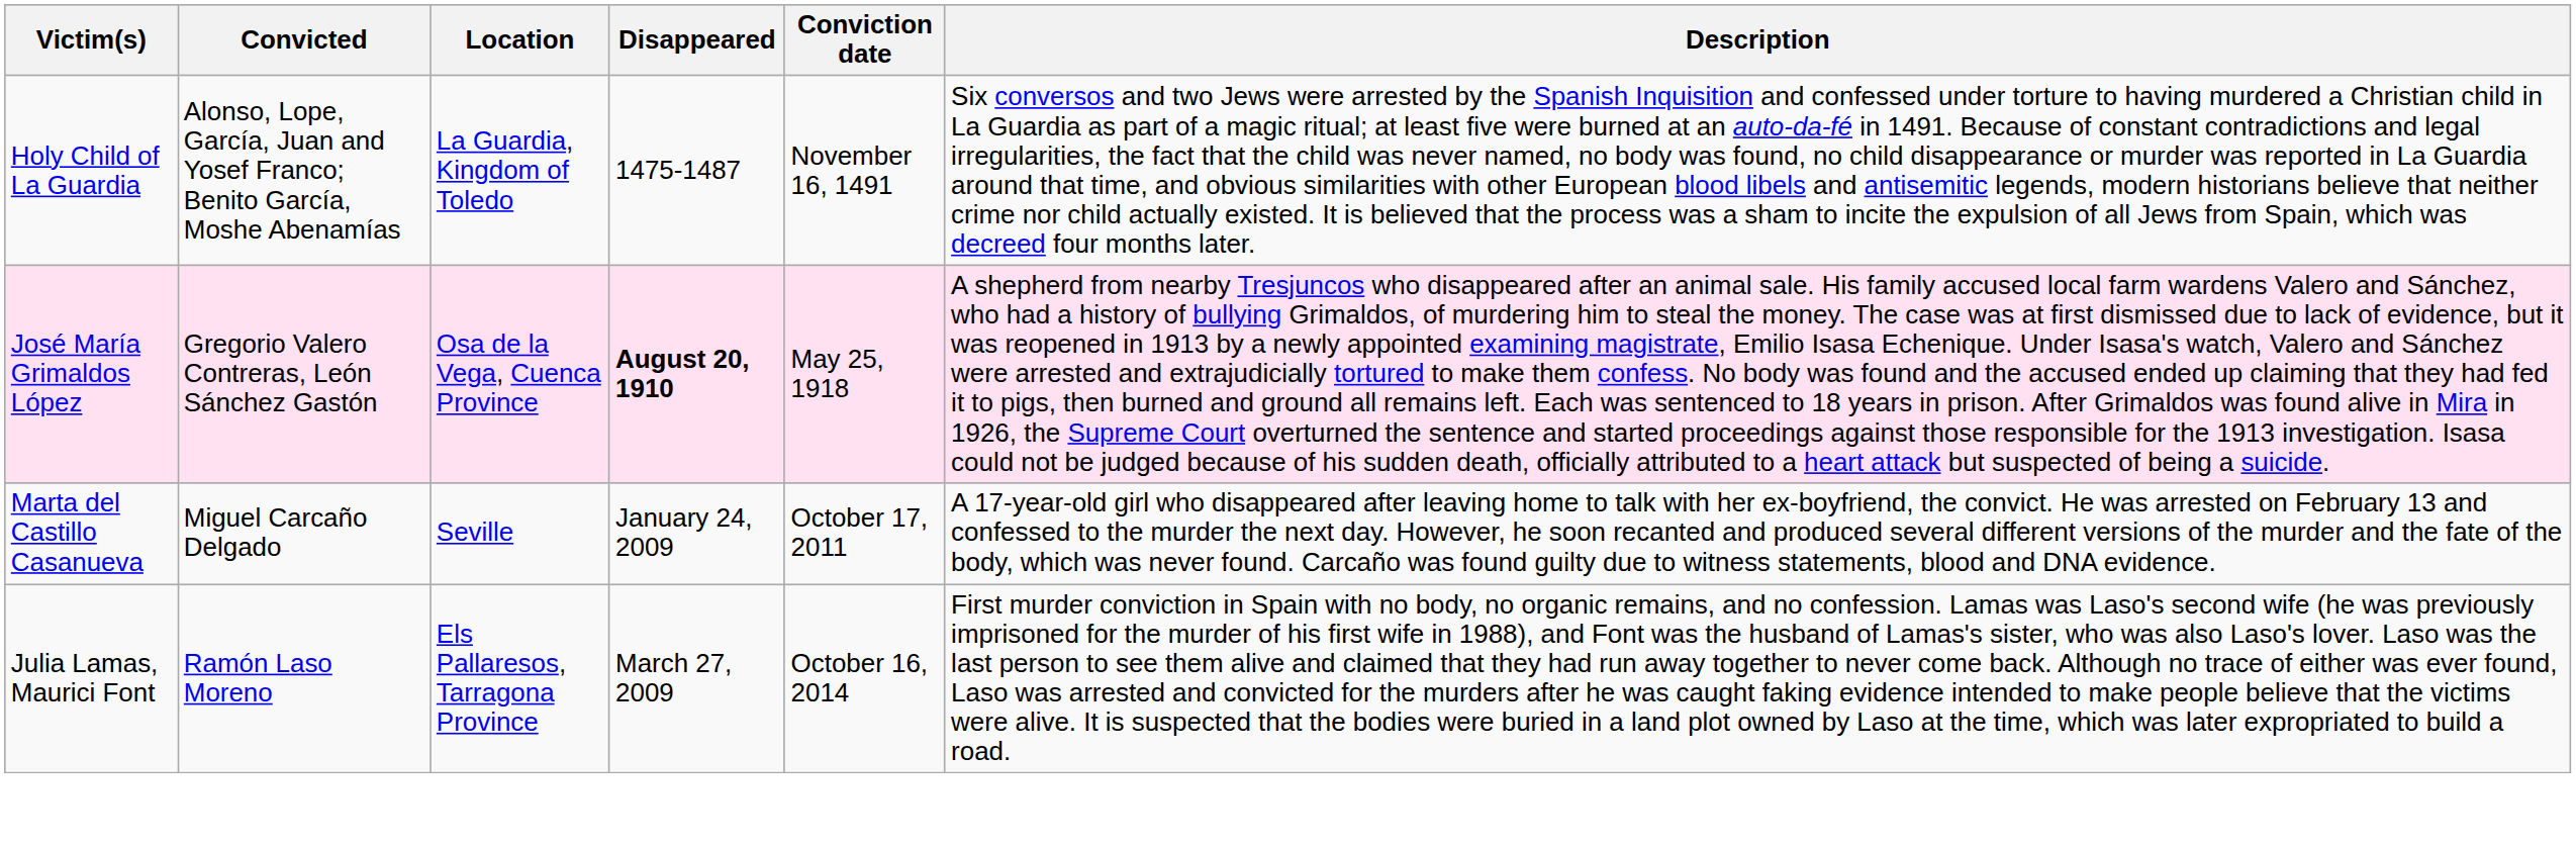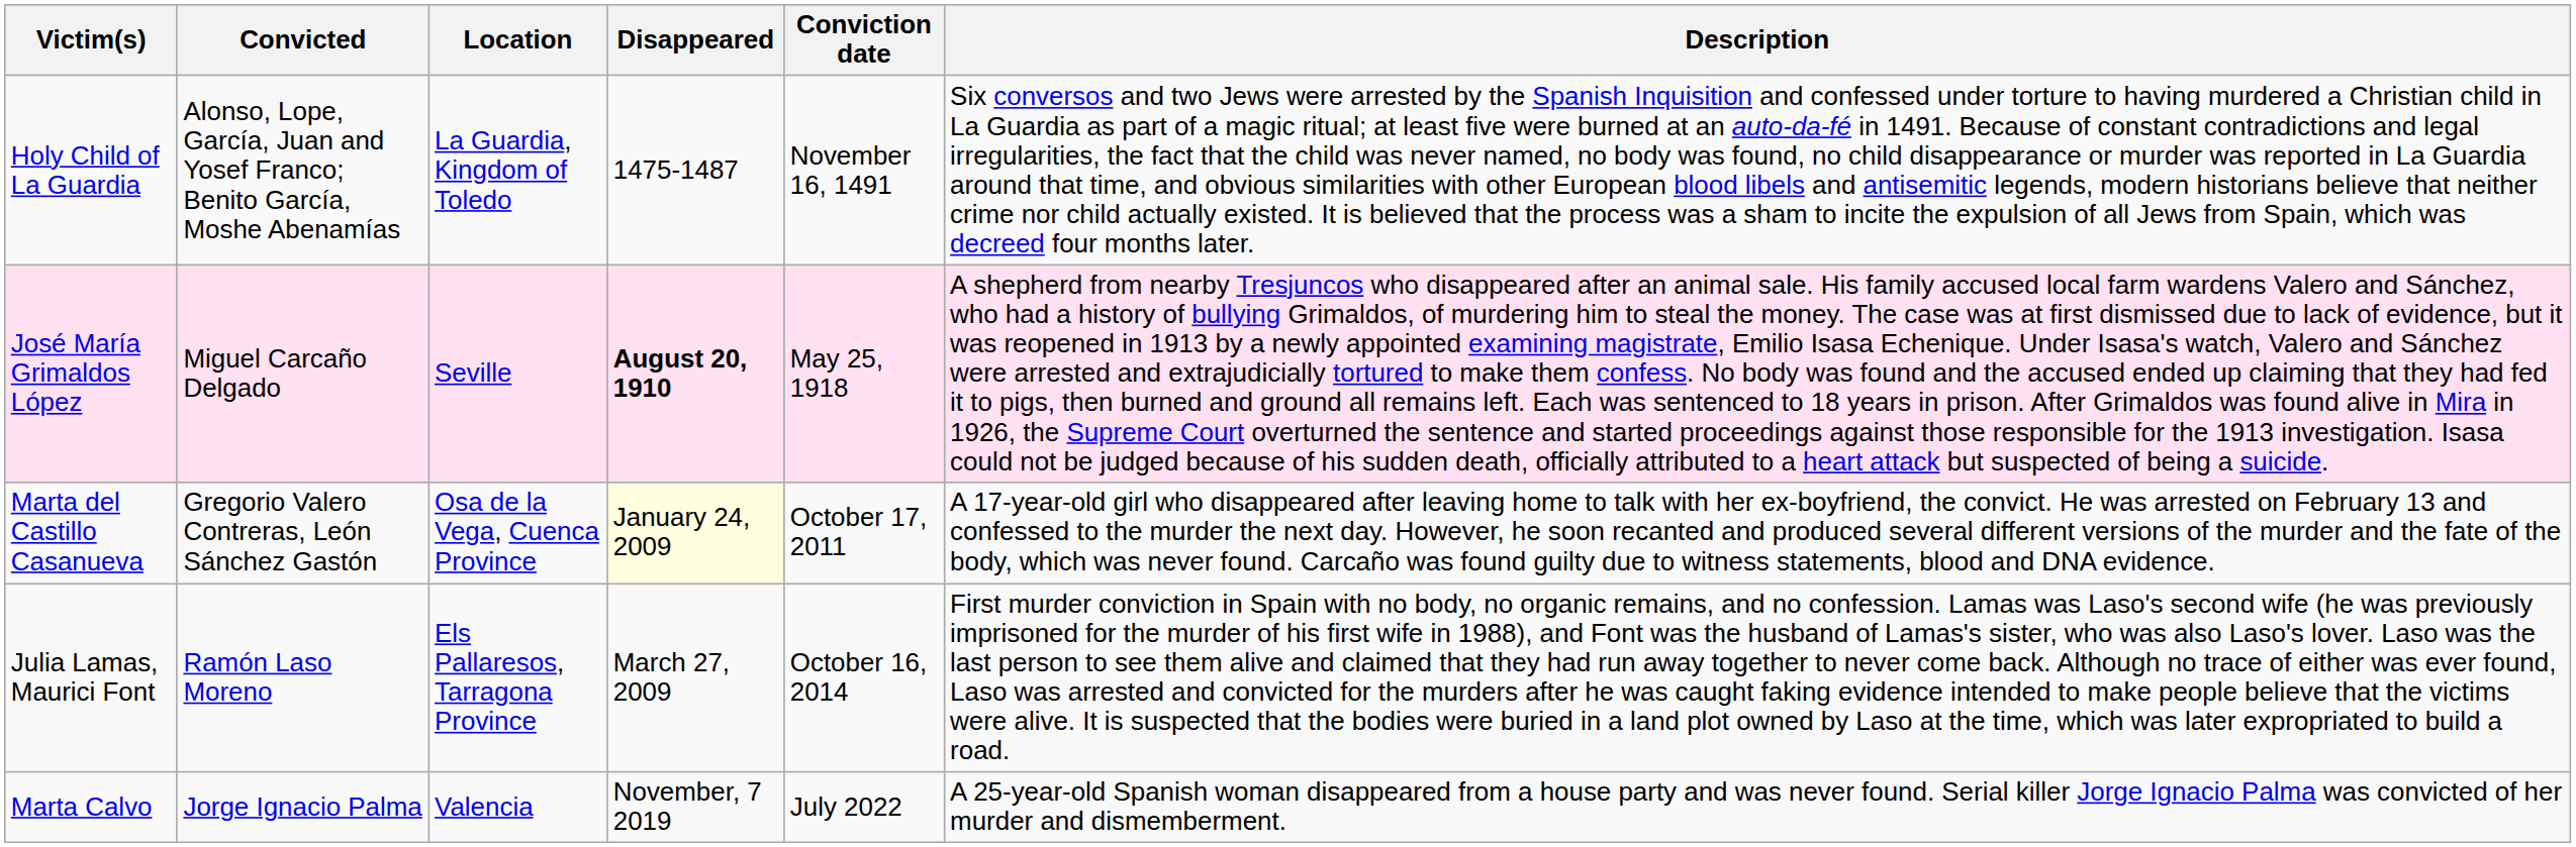 <table class="wikitable sortable">
 <tr>
 <th scope="col">Victim(s)</th>
 <th scope="col">Convicted</th>
 <th scope="col">Location</th>
 <th scope="col">Disappeared</th>
 <th scope="col">Conviction date</th>
 <th scope="col">Description</th>
 </tr>
 <tr>
 <td><a href='#'>Holy Child of La Guardia</a></td>
 <td>Alonso, Lope, García, Juan and Yosef Franco; Benito García, Moshe Abenamías</td>
 <td><a href='#'>La Guardia</a>, <a href='#'>Kingdom of Toledo</a></td>
 <td>1475-1487</td>
 <td>November 16, 1491</td>
 <td>Six <a href='#'>conversos</a> and two Jews were arrested by the <a href='#'>Spanish Inquisition</a> and confessed under torture to having murdered a Christian child in La Guardia as part of a magic ritual; at least five were burned at an <em><a href='#'>auto-da-fé</a></em> in 1491. Because of constant contradictions and legal irregularities, the fact that the child was never named, no body was found, no child disappearance or murder was reported in La Guardia around that time, and obvious similarities with other European <a href='#'>blood libels</a> and <a href='#'>antisemitic</a> legends, modern historians believe that neither crime nor child actually existed. It is believed that the process was a sham to incite the expulsion of all Jews from Spain, which was <a href='#'>decreed</a> four months later.</td>
 </tr>
 <tr style="background:#FFE1F1;">
 <td><a href='#'>José María Grimaldos López</a></td>
-<td>Gregorio Valero Contreras, León Sánchez Gastón</td>
-<td><a href='#'>Osa de la Vega</a>, <a href='#'>Cuenca Province</a></td>
+<td>Miguel Carcaño Delgado</td>
+<td><a href='#'>Seville</a></td>
 <td><strong>August 20, 1910</strong></td>
 <td>May 25, 1918</td>
 <td>A shepherd from nearby <a href='#'>Tresjuncos</a> who disappeared after an animal sale. His family accused local farm wardens Valero and Sánchez, who had a history of <a href='#'>bullying</a> Grimaldos, of murdering him to steal the money. The case was at first dismissed due to lack of evidence, but it was reopened in 1913 by a newly appointed <a href='#'>examining magistrate</a>, Emilio Isasa Echenique. Under Isasa's watch, Valero and Sánchez were arrested and extrajudicially <a href='#'>tortured</a> to make them <a href='#'>confess</a>. No body was found and the accused ended up claiming that they had fed it to pigs, then burned and ground all remains left. Each was sentenced to 18 years in prison. After Grimaldos was found alive in <a href='#'>Mira</a> in 1926, the <a href='#'>Supreme Court</a> overturned the sentence and started proceedings against those responsible for the 1913 investigation. Isasa could not be judged because of his sudden death, officially attributed to a <a href='#'>heart attack</a> but suspected of being a <a href='#'>suicide</a>.</td>
 </tr>
 <tr>
 <td><a href='#'>Marta del Castillo Casanueva</a></td>
-<td>Miguel Carcaño Delgado</td>
-<td><a href='#'>Seville</a></td>
-<td>January 24, 2009</td>
+<td>Gregorio Valero Contreras, León Sánchez Gastón</td>
+<td><a href='#'>Osa de la Vega</a>, <a href='#'>Cuenca Province</a></td>
+<td style="background: lightyellow;">January 24, 2009</td>
 <td>October 17, 2011</td>
 <td>A 17-year-old girl who disappeared after leaving home to talk with her ex-boyfriend, the convict. He was arrested on February 13 and confessed to the murder the next day. However, he soon recanted and produced several different versions of the murder and the fate of the body, which was never found. Carcaño was found guilty due to witness statements, blood and DNA evidence.</td>
 </tr>
 <tr>
 <td>Julia Lamas, Maurici Font</td>
 <td><a href='#'>Ramón Laso Moreno</a></td>
 <td><a href='#'>Els Pallaresos</a>, <a href='#'>Tarragona Province</a></td>
 <td>March 27, 2009</td>
 <td>October 16, 2014</td>
 <td>First murder conviction in Spain with no body, no organic remains, and no confession. Lamas was Laso's second wife (he was previously imprisoned for the murder of his first wife in 1988), and Font was the husband of Lamas's sister, who was also Laso's lover. Laso was the last person to see them alive and claimed that they had run away together to never come back. Although no trace of either was ever found, Laso was arrested and convicted for the murders after he was caught faking evidence intended to make people believe that the victims were alive. It is suspected that the bodies were buried in a land plot owned by Laso at the time, which was later expropriated to build a road.</td>
 </tr>
+<tr>
+<td><a href='#'>Marta Calvo</a></td>
+<td><a href='#'>Jorge Ignacio Palma</a></td>
+<td><a href='#'>Valencia</a></td>
+<td>November, 7 2019</td>
+<td>July 2022</td>
+<td>A 25-year-old Spanish woman disappeared from a house party and was never found. Serial killer <a href='#'>Jorge Ignacio Palma</a> was convicted of her murder and dismemberment.</td>
+</tr>
 </table>
